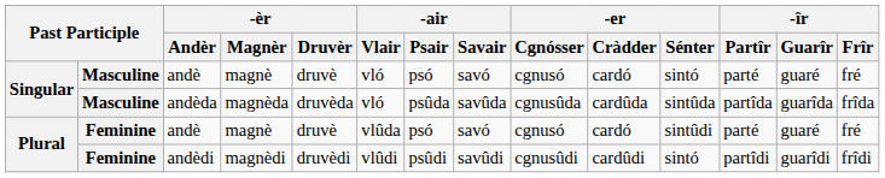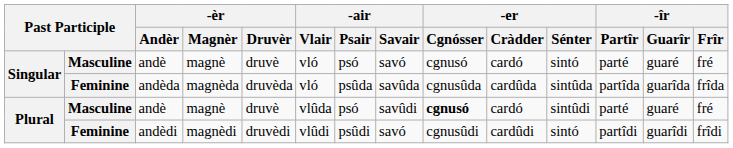 <table class="wikitable">
 <tr>
 <th colspan="2" rowspan="2">Past Participle</th>
 <th colspan="3">-èr</th>
 <th colspan="3">-air</th>
 <th colspan="3">-er</th>
 <th colspan="3">-îr</th>
 </tr>
 <tr>
 <th>Andèr</th>
 <th>Magnèr</th>
 <th>Druvèr</th>
 <th>Vlair</th>
 <th>Psair</th>
 <th>Savair</th>
 <th>Cgnósser</th>
 <th>Cràdder</th>
 <th>Sénter</th>
 <th>Partîr</th>
 <th>Guarîr</th>
 <th>Frîr</th>
 </tr>
 <tr>
 <th rowspan="2">Singular</th>
 <th>Masculine</th>
 <td>andè</td>
 <td>magnè</td>
 <td>druvè</td>
 <td>vló</td>
 <td>psó</td>
 <td>savó</td>
 <td>cgnusó</td>
 <td>cardó</td>
 <td>sintó</td>
 <td>parté</td>
 <td>guaré</td>
 <td>fré</td>
 </tr>
 <tr>
-<th>Masculine</th>
+<th>Feminine</th>
 <td>andèda</td>
 <td>magnèda</td>
 <td>druvèda</td>
 <td>vló</td>
 <td>psûda</td>
 <td>savûda</td>
 <td>cgnusûda</td>
 <td>cardûda</td>
 <td>sintûda</td>
 <td>partîda</td>
 <td>guarîda</td>
 <td>frîda</td>
 </tr>
 <tr>
 <th rowspan="2">Plural</th>
-<th>Feminine</th>
+<th>Masculine</th>
 <td>andè</td>
 <td>magnè</td>
 <td>druvè</td>
 <td>vlûda</td>
 <td>psó</td>
-<td>savó</td>
-<td>cgnusó</td>
+<td>savûdi</td>
+<td><strong>cgnusó</strong></td>
 <td>cardó</td>
 <td>sintûdi</td>
 <td>parté</td>
 <td>guaré</td>
 <td>fré</td>
 </tr>
 <tr>
 <th>Feminine</th>
 <td>andèdi</td>
 <td>magnèdi</td>
 <td>druvèdi</td>
 <td>vlûdi</td>
 <td>psûdi</td>
-<td>savûdi</td>
+<td>savó</td>
 <td>cgnusûdi</td>
 <td>cardûdi</td>
 <td>sintó</td>
 <td>partîdi</td>
 <td>guarîdi</td>
 <td>frîdi</td>
 </tr>
 </table>
